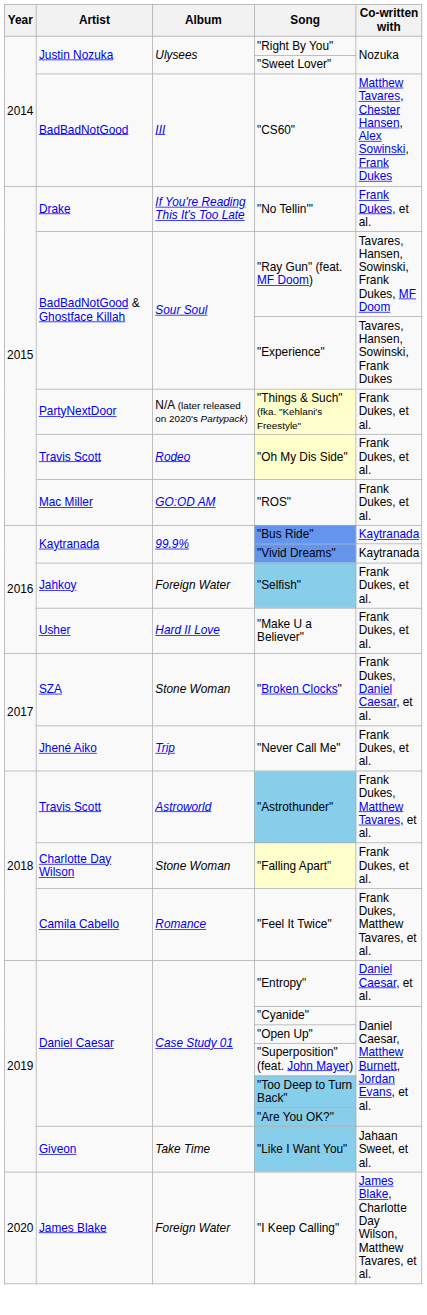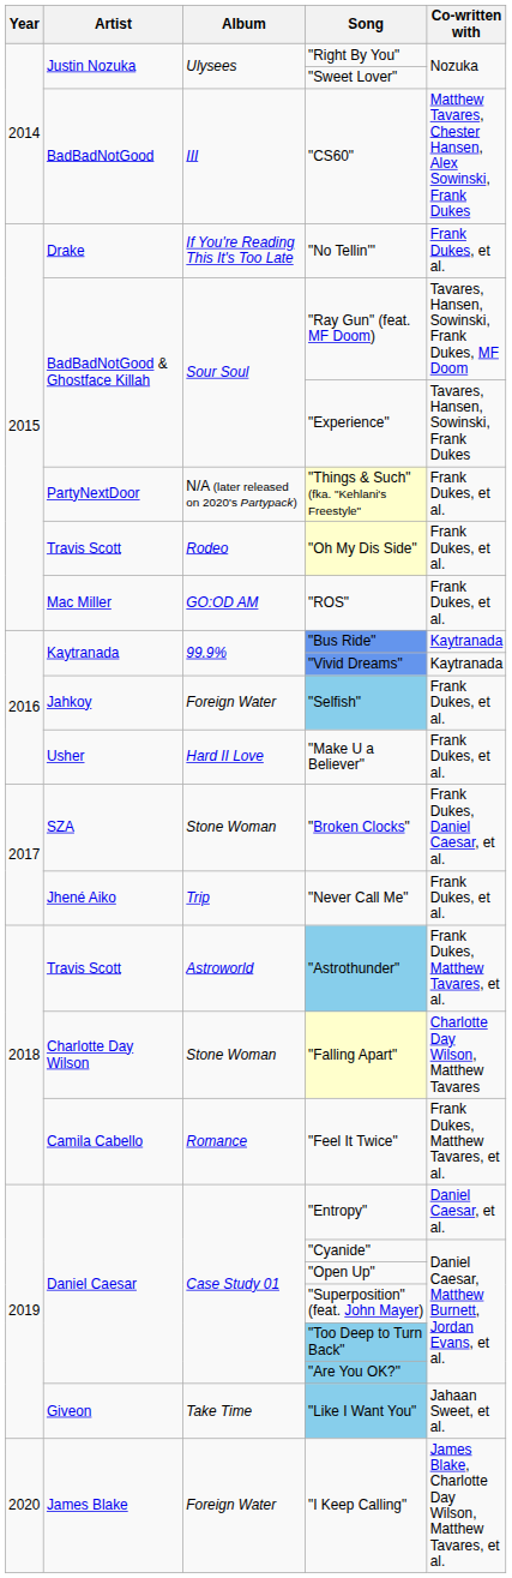 <table class="wikitable">
 <tr style="background:#ccc; text-align:center;">
 <th scope="col" align="center" style="width: 10px;"><strong>Year</strong></th>
 <th scope="col" style="width: 150px;"><strong>Artist</strong></th>
 <th scope="col" style="width: 130px;"><strong>Album</strong></th>
 <th scope="col" style="width: 130px;"><strong>Song</strong></th>
 <th scope="col" style="width: 70px;"><strong>Co-written with</strong></th>
 </tr>
 <tr>
 <td rowspan="3">2014</td>
 <td rowspan="2"><a href='#'>Justin Nozuka</a></td>
 <td rowspan="2"><em>Ulysees</em></td>
 <td>"Right By You"</td>
 <td rowspan="2">Nozuka</td>
 </tr>
 <tr>
 <td>"Sweet Lover"</td>
 </tr>
 <tr>
 <td><a href='#'>BadBadNotGood</a></td>
 <td><em><a href='#'>III</a></em></td>
 <td>"CS60"</td>
 <td><a href='#'>Matthew Tavares</a>, <a href='#'>Chester Hansen</a>, <a href='#'>Alex Sowinski</a>, <a href='#'>Frank Dukes</a></td>
 </tr>
 <tr>
 <td rowspan="6">2015</td>
 <td><a href='#'>Drake</a></td>
 <td><em><a href='#'>If You're Reading This It's Too Late</a></em></td>
 <td>"No Tellin'"</td>
 <td><a href='#'>Frank Dukes</a>, et al.</td>
 </tr>
 <tr>
 <td rowspan="2"><a href='#'>BadBadNotGood</a> & <a href='#'>Ghostface Killah</a></td>
 <td rowspan="2"><em><a href='#'>Sour Soul</a></em></td>
 <td>"Ray Gun" (feat. <a href='#'>MF Doom</a>)</td>
 <td>Tavares, Hansen, Sowinski, Frank Dukes, <a href='#'>MF Doom</a></td>
 </tr>
 <tr>
 <td>"Experience"</td>
 <td>Tavares, Hansen, Sowinski, Frank Dukes</td>
 </tr>
 <tr>
 <td><a href='#'>PartyNextDoor</a></td>
 <td>N/A <small>(later released on 2020's <em>Partypack</em>)</small></td>
 <td style="background:#ffffcc">"Things & Such" <small>(fka. "Kehlani's Freestyle"</small></td>
 <td>Frank Dukes, et al.</td>
 </tr>
 <tr>
 <td><a href='#'>Travis Scott</a></td>
 <td><em><a href='#'>Rodeo</a></em></td>
 <td style="background:#ffffcc">"Oh My Dis Side"</td>
 <td>Frank Dukes, et al.</td>
 </tr>
 <tr>
 <td><a href='#'>Mac Miller</a></td>
 <td><em><a href='#'>GO:OD AM</a></em></td>
 <td>"ROS"</td>
 <td>Frank Dukes, et al.</td>
 </tr>
 <tr>
 <td rowspan="4">2016</td>
 <td rowspan="2"><a href='#'>Kaytranada</a></td>
 <td rowspan="2"><em><a href='#'>99.9%</a></em></td>
 <td style="background:#6495ed">"Bus Ride"</td>
 <td><a href='#'>Kaytranada</a></td>
 </tr>
 <tr>
 <td style="background:#6495ed">"Vivid Dreams"</td>
 <td>Kaytranada</td>
 </tr>
 <tr>
 <td><a href='#'>Jahkoy</a></td>
 <td><em>Foreign Water</em></td>
 <td style="background:#87CEEB">"Selfish"</td>
 <td>Frank Dukes, et al.</td>
 </tr>
 <tr>
 <td><a href='#'>Usher</a></td>
 <td><em><a href='#'>Hard II Love</a></em></td>
 <td>"Make U a Believer"</td>
 <td>Frank Dukes, et al.</td>
 </tr>
 <tr>
 <td rowspan="2">2017</td>
 <td><a href='#'>SZA</a></td>
 <td><em>Stone Woman</em></td>
 <td>"<a href='#'>Broken Clocks</a>"</td>
 <td>Frank Dukes, <a href='#'>Daniel Caesar</a>, et al.</td>
 </tr>
 <tr>
 <td><a href='#'>Jhené Aiko</a></td>
 <td><em><a href='#'>Trip</a></em></td>
 <td>"Never Call Me"</td>
 <td>Frank Dukes, et al.</td>
 </tr>
 <tr>
 <td rowspan="3">2018</td>
 <td><a href='#'>Travis Scott</a></td>
 <td><em><a href='#'>Astroworld</a></em></td>
 <td style="background:#87CEEB">"Astrothunder"</td>
 <td>Frank Dukes, <a href='#'>Matthew Tavares</a>, et al.</td>
 </tr>
 <tr>
 <td><a href='#'>Charlotte Day Wilson</a></td>
 <td><em>Stone Woman</em></td>
 <td style="background:#ffffcc">"Falling Apart"</td>
-<td>Frank Dukes, et al.</td>
+<td><a href='#'>Charlotte Day Wilson</a>, Matthew Tavares</td>
 </tr>
 <tr>
 <td><a href='#'>Camila Cabello</a></td>
 <td><em><a href='#'>Romance</a></em></td>
 <td>"Feel It Twice"</td>
 <td>Frank Dukes, Matthew Tavares, et al.</td>
 </tr>
 <tr>
 <td rowspan="7">2019</td>
 <td rowspan="6"><a href='#'>Daniel Caesar</a></td>
 <td rowspan="6"><em><a href='#'>Case Study 01</a></em></td>
 <td>"Entropy"</td>
 <td><a href='#'>Daniel Caesar</a>, et al.</td>
 </tr>
 <tr>
 <td>"Cyanide"</td>
 <td rowspan="5">Daniel Caesar, <a href='#'>Matthew Burnett</a>, <a href='#'>Jordan Evans</a>, et al.</td>
 </tr>
 <tr>
 <td>"Open Up"</td>
 </tr>
 <tr>
 <td>"Superposition" (feat. <a href='#'>John Mayer</a>)</td>
 </tr>
 <tr>
 <td style="background:#87CEEB">"Too Deep to Turn Back"</td>
 </tr>
 <tr>
 <td style="background:#87CEEB">"Are You OK?"</td>
 </tr>
 <tr>
 <td><a href='#'>Giveon</a></td>
 <td><em>Take Time</em></td>
 <td style="background:#87CEEB">"Like I Want You"</td>
 <td>Jahaan Sweet, et al.</td>
 </tr>
 <tr>
 <td>2020</td>
 <td><a href='#'>James Blake</a></td>
 <td><em>Foreign Water</em></td>
 <td>"I Keep Calling"</td>
 <td><a href='#'>James Blake</a>, Charlotte Day Wilson, Matthew Tavares, et al.</td>
 </tr>
 </table>
